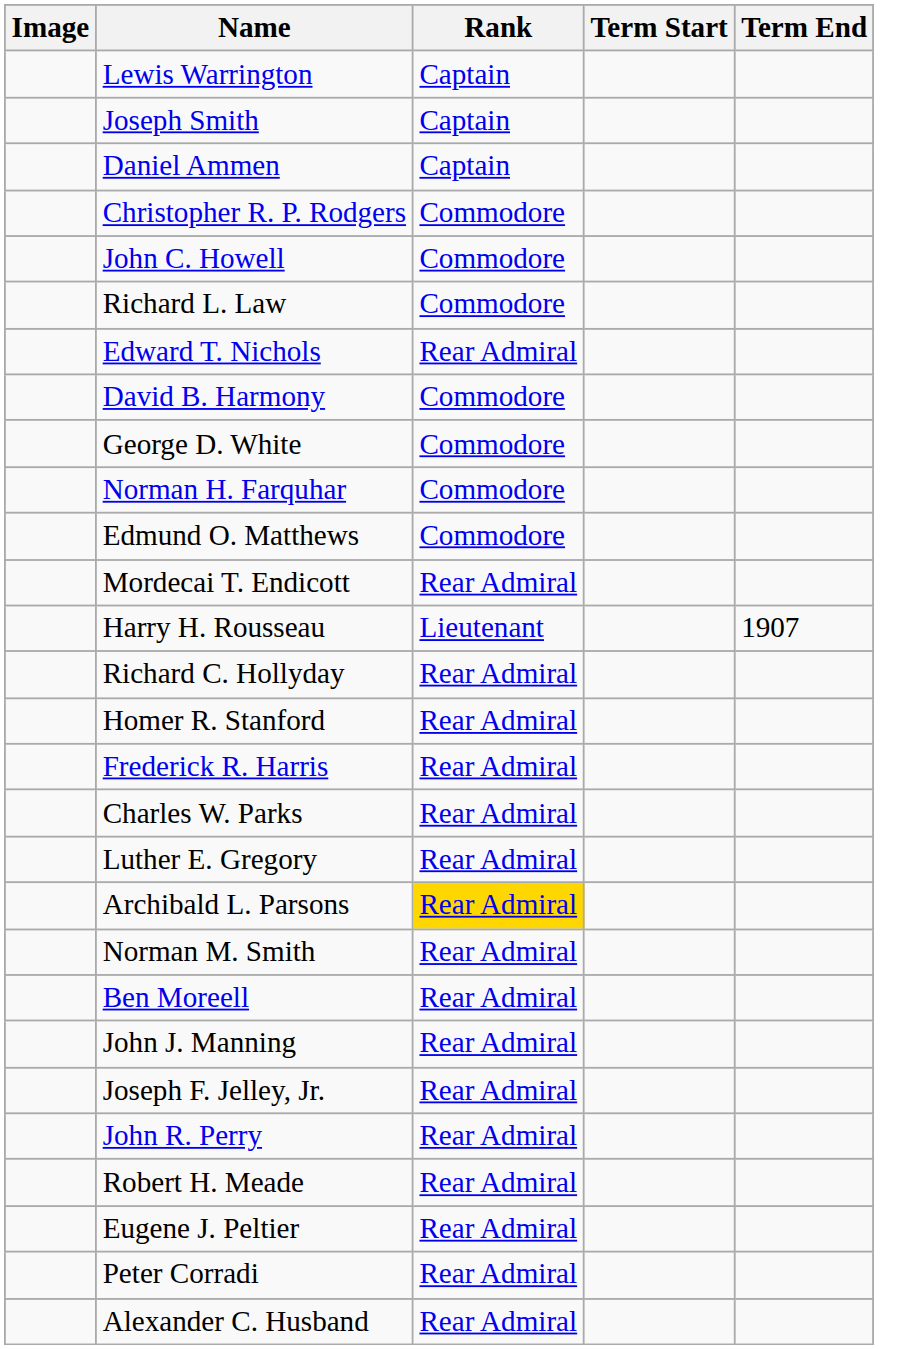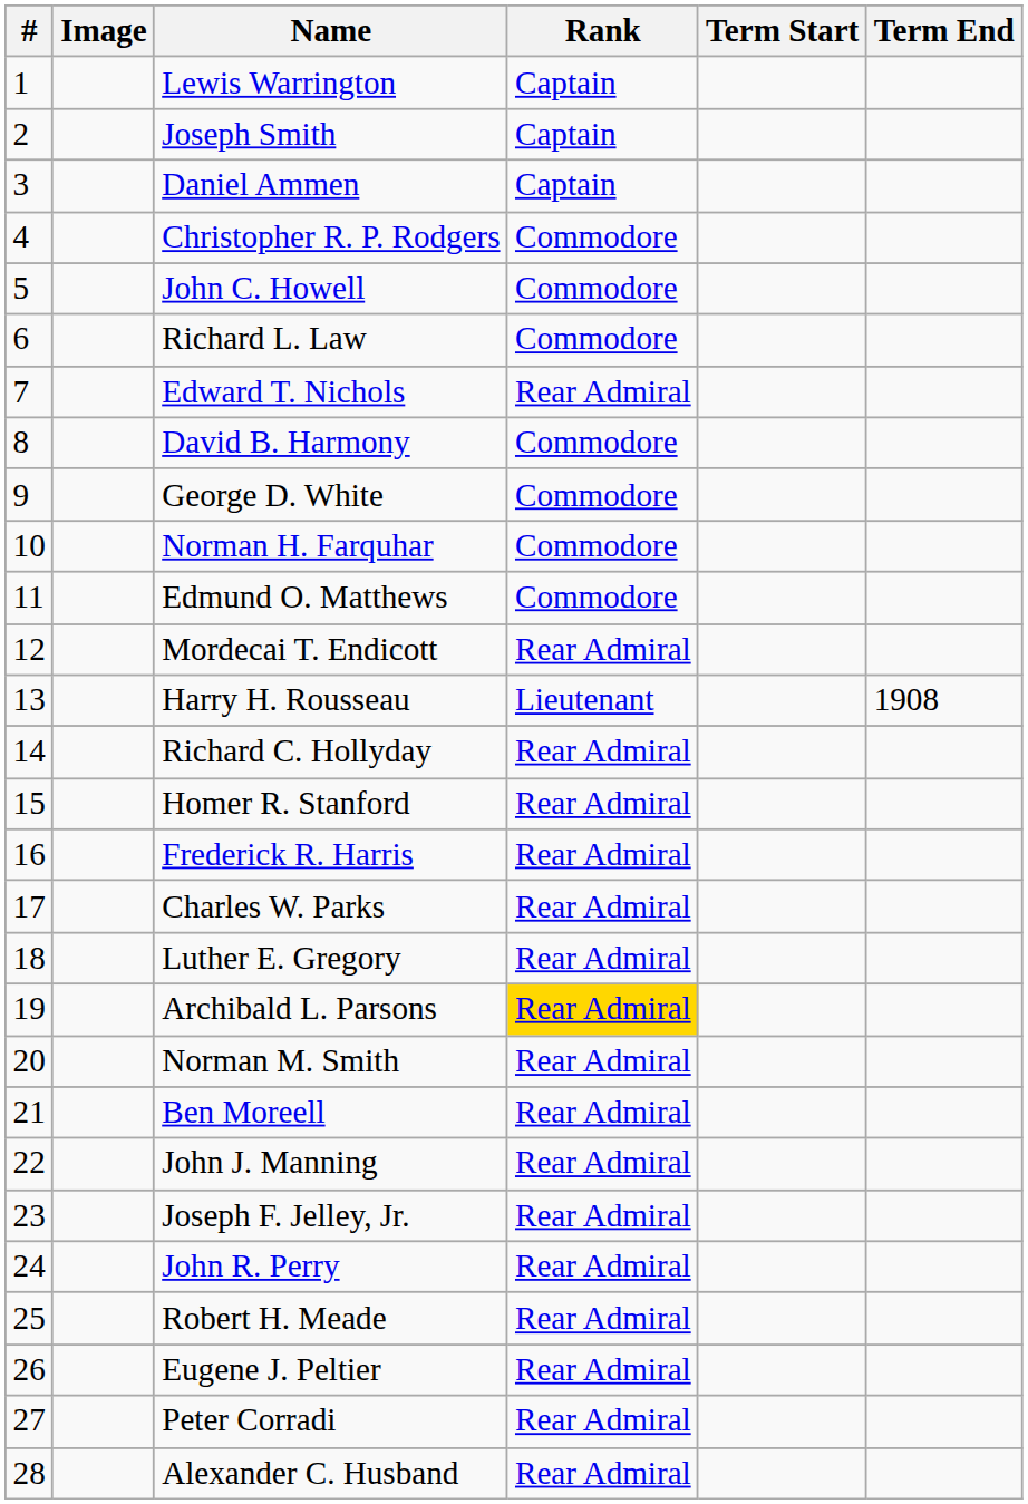 <table class="wikitable">
 <tr>
+<th>#</th>
 <th>Image</th>
 <th>Name</th>
 <th>Rank</th>
 <th>Term Start</th>
 <th>Term End</th>
 </tr>
 <tr>
+<td>1</td>
 <td></td>
 <td><a href='#'>Lewis Warrington</a></td>
 <td><a href='#'>Captain</a></td>
 <td></td>
 <td></td>
 </tr>
 <tr>
+<td>2</td>
 <td></td>
 <td><a href='#'>Joseph Smith</a></td>
 <td><a href='#'>Captain</a></td>
 <td></td>
 <td></td>
 </tr>
 <tr>
+<td>3</td>
 <td></td>
 <td><a href='#'>Daniel Ammen</a></td>
 <td><a href='#'>Captain</a></td>
 <td></td>
 <td></td>
 </tr>
 <tr>
+<td>4</td>
 <td></td>
 <td><a href='#'>Christopher R. P. Rodgers</a></td>
 <td><a href='#'>Commodore</a></td>
 <td></td>
 <td></td>
 </tr>
 <tr>
+<td>5</td>
 <td></td>
 <td><a href='#'>John C. Howell</a></td>
 <td><a href='#'>Commodore</a></td>
 <td></td>
 <td></td>
 </tr>
 <tr>
+<td>6</td>
 <td></td>
 <td>Richard L. Law</td>
 <td><a href='#'>Commodore</a></td>
 <td></td>
 <td></td>
 </tr>
 <tr>
+<td>7</td>
 <td></td>
 <td><a href='#'>Edward T. Nichols</a></td>
 <td><a href='#'>Rear Admiral</a></td>
 <td></td>
 <td></td>
 </tr>
 <tr>
+<td>8</td>
 <td></td>
 <td><a href='#'>David B. Harmony</a></td>
 <td><a href='#'>Commodore</a></td>
 <td></td>
 <td></td>
 </tr>
 <tr>
+<td>9</td>
 <td></td>
 <td>George D. White</td>
 <td><a href='#'>Commodore</a></td>
 <td></td>
 <td></td>
 </tr>
 <tr>
+<td>10</td>
 <td></td>
 <td><a href='#'>Norman H. Farquhar</a></td>
 <td><a href='#'>Commodore</a></td>
 <td></td>
 <td></td>
 </tr>
 <tr>
+<td>11</td>
 <td></td>
 <td>Edmund O. Matthews</td>
 <td><a href='#'>Commodore</a></td>
 <td></td>
 <td></td>
 </tr>
 <tr>
+<td>12</td>
 <td></td>
 <td>Mordecai T. Endicott</td>
 <td><a href='#'>Rear Admiral</a></td>
 <td></td>
 <td></td>
 </tr>
 <tr>
+<td>13</td>
 <td></td>
 <td>Harry H. Rousseau</td>
 <td><a href='#'>Lieutenant</a></td>
 <td></td>
-<td>1907</td>
+<td>1908</td>
 </tr>
 <tr>
+<td>14</td>
 <td></td>
 <td>Richard C. Hollyday</td>
 <td><a href='#'>Rear Admiral</a></td>
 <td></td>
 <td></td>
 </tr>
 <tr>
+<td>15</td>
 <td></td>
 <td>Homer R. Stanford</td>
 <td><a href='#'>Rear Admiral</a></td>
 <td></td>
 <td></td>
 </tr>
 <tr>
+<td>16</td>
 <td></td>
 <td><a href='#'>Frederick R. Harris</a></td>
 <td><a href='#'>Rear Admiral</a></td>
 <td></td>
 <td></td>
 </tr>
 <tr>
+<td>17</td>
 <td></td>
 <td>Charles W. Parks</td>
 <td><a href='#'>Rear Admiral</a></td>
 <td></td>
 <td></td>
 </tr>
 <tr>
+<td>18</td>
 <td></td>
 <td>Luther E. Gregory</td>
 <td><a href='#'>Rear Admiral</a></td>
 <td></td>
 <td></td>
 </tr>
 <tr>
+<td>19</td>
 <td></td>
 <td>Archibald L. Parsons</td>
 <td style="background: gold;"><a href='#'>Rear Admiral</a></td>
 <td></td>
 <td></td>
 </tr>
 <tr>
+<td>20</td>
 <td></td>
 <td>Norman M. Smith</td>
 <td><a href='#'>Rear Admiral</a></td>
 <td></td>
 <td></td>
 </tr>
 <tr>
+<td>21</td>
 <td></td>
 <td><a href='#'>Ben Moreell</a></td>
 <td><a href='#'>Rear Admiral</a></td>
 <td></td>
 <td></td>
 </tr>
 <tr>
+<td>22</td>
 <td></td>
 <td>John J. Manning</td>
 <td><a href='#'>Rear Admiral</a></td>
 <td></td>
 <td></td>
 </tr>
 <tr>
+<td>23</td>
 <td></td>
 <td>Joseph F. Jelley, Jr.</td>
 <td><a href='#'>Rear Admiral</a></td>
 <td></td>
 <td></td>
 </tr>
 <tr>
+<td>24</td>
 <td></td>
 <td><a href='#'>John R. Perry</a></td>
 <td><a href='#'>Rear Admiral</a></td>
 <td></td>
 <td></td>
 </tr>
 <tr>
+<td>25</td>
 <td></td>
 <td>Robert H. Meade</td>
 <td><a href='#'>Rear Admiral</a></td>
 <td></td>
 <td></td>
 </tr>
 <tr>
+<td>26</td>
 <td></td>
 <td>Eugene J. Peltier</td>
 <td><a href='#'>Rear Admiral</a></td>
 <td></td>
 <td></td>
 </tr>
 <tr>
+<td>27</td>
 <td></td>
 <td>Peter Corradi</td>
 <td><a href='#'>Rear Admiral</a></td>
 <td></td>
 <td></td>
 </tr>
 <tr>
+<td>28</td>
 <td></td>
 <td>Alexander C. Husband</td>
 <td><a href='#'>Rear Admiral</a></td>
 <td></td>
 <td></td>
 </tr>
 </table>
